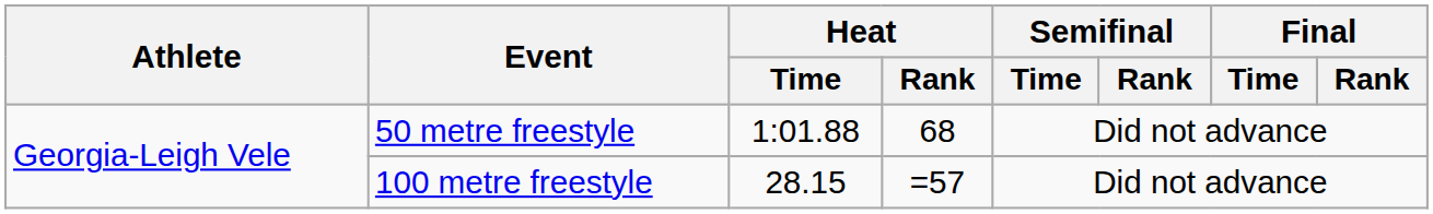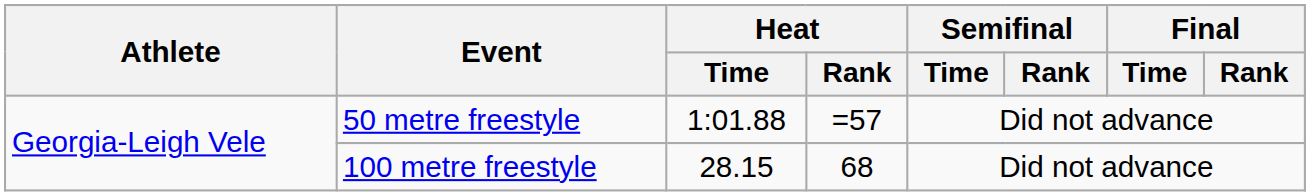 <table class="wikitable" style="text-align:center; font-size:90%; width:50%;">
 <tr>
 <th rowspan="2">Athlete</th>
 <th rowspan="2">Event</th>
 <th colspan="2">Heat</th>
 <th colspan="2">Semifinal</th>
 <th colspan="2">Final</th>
 </tr>
 <tr style="font-size:95%">
 <th>Time</th>
 <th>Rank</th>
 <th>Time</th>
 <th>Rank</th>
 <th>Time</th>
 <th>Rank</th>
 </tr>
 <tr>
 <td align=left rowspan=2><a href='#'>Georgia-Leigh Vele</a></td>
 <td align=left><a href='#'>50 metre freestyle</a></td>
 <td>1:01.88</td>
-<td>68</td>
+<td>=57</td>
 <td colspan=4>Did not advance</td>
 </tr>
 <tr>
 <td align=left><a href='#'>100 metre freestyle</a></td>
 <td>28.15</td>
-<td>=57</td>
+<td>68</td>
 <td colspan=4>Did not advance</td>
 </tr>
 </table>
